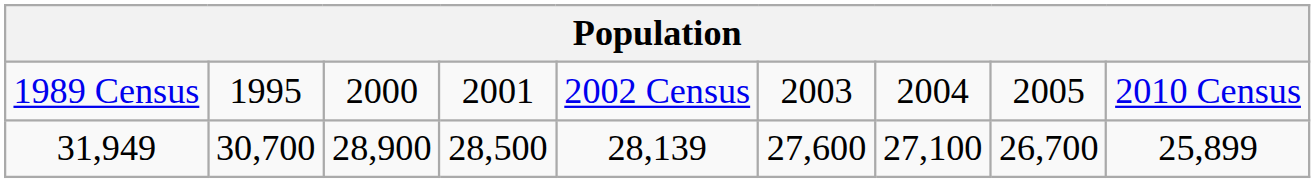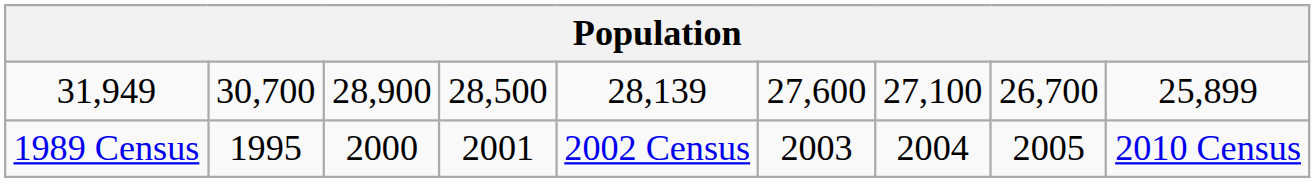 <table class="wikitable">
 <tr>
 <th colspan="9">Population</th>
+</tr>
+<tr>
+<td align="center">31,949</td>
+<td align="center">30,700</td>
+<td align="center">28,900</td>
+<td align="center">28,500</td>
+<td align="center">28,139</td>
+<td align="center">27,600</td>
+<td align="center">27,100</td>
+<td align="center">26,700</td>
+<td align="center">25,899</td>
 </tr>
 <tr>
 <td align="center"><a href='#'>1989 Census</a></td>
 <td align="center">1995</td>
 <td align="center">2000</td>
 <td align="center">2001</td>
 <td align="center"><a href='#'>2002 Census</a></td>
 <td align="center">2003</td>
 <td align="center">2004</td>
 <td align="center">2005</td>
 <td align="center"><a href='#'>2010 Census</a></td>
 </tr>
-<tr>
-<td align="center">31,949</td>
-<td align="center">30,700</td>
-<td align="center">28,900</td>
-<td align="center">28,500</td>
-<td align="center">28,139</td>
-<td align="center">27,600</td>
-<td align="center">27,100</td>
-<td align="center">26,700</td>
-<td align="center">25,899</td>
-</tr>
 </table>
